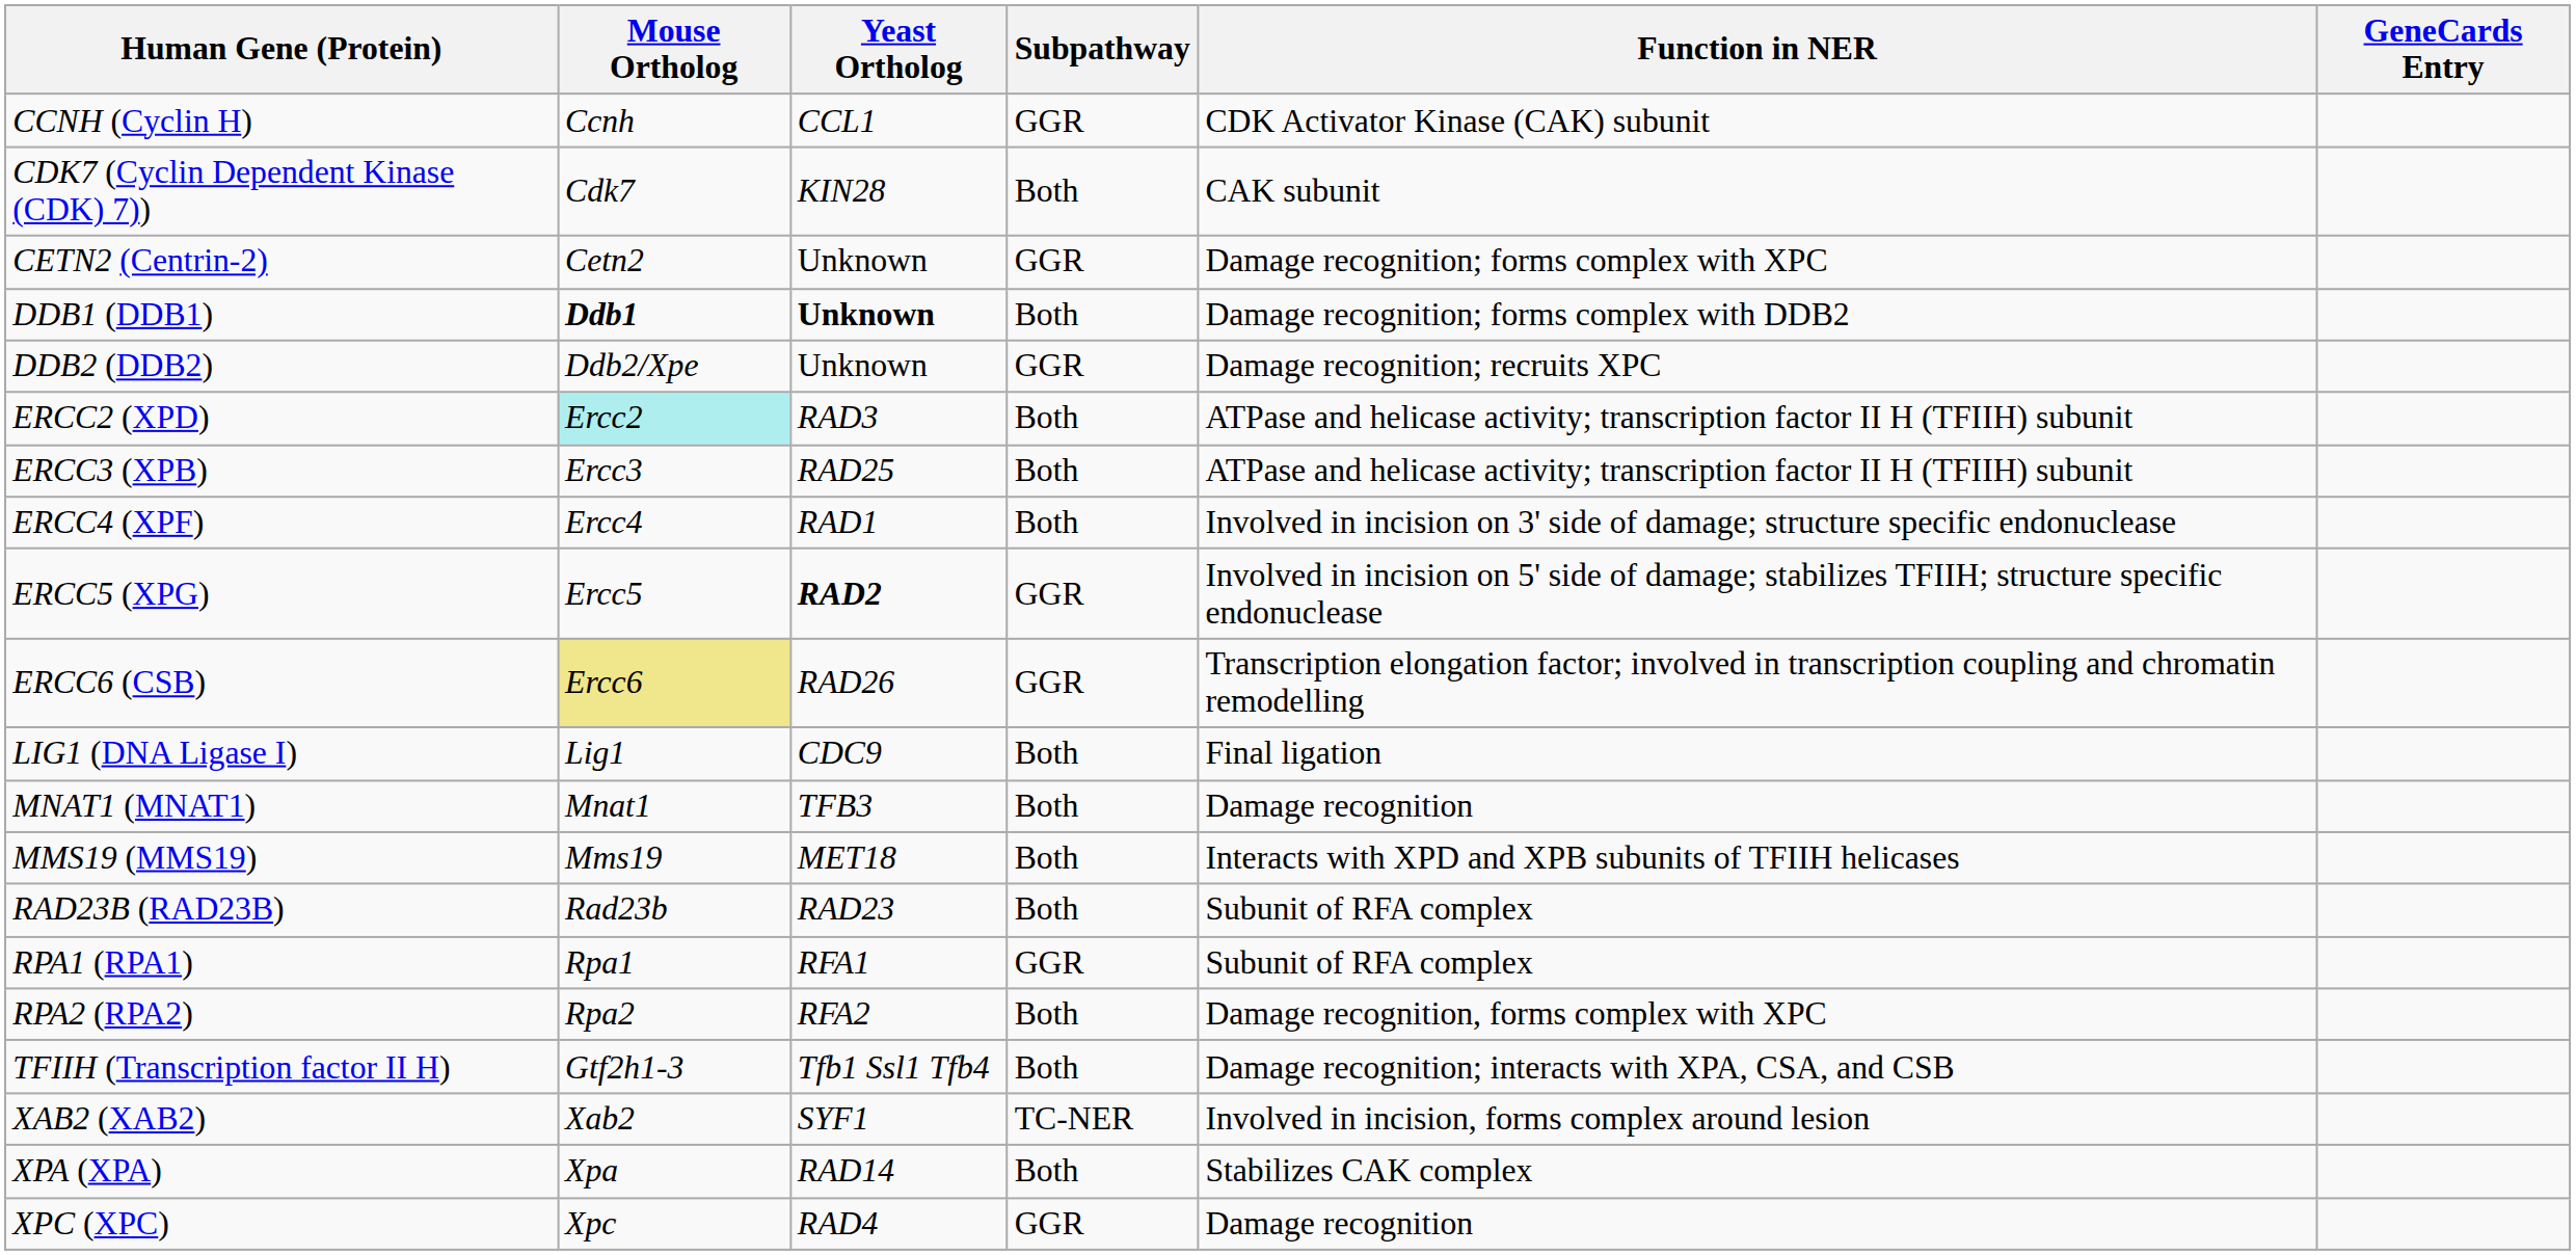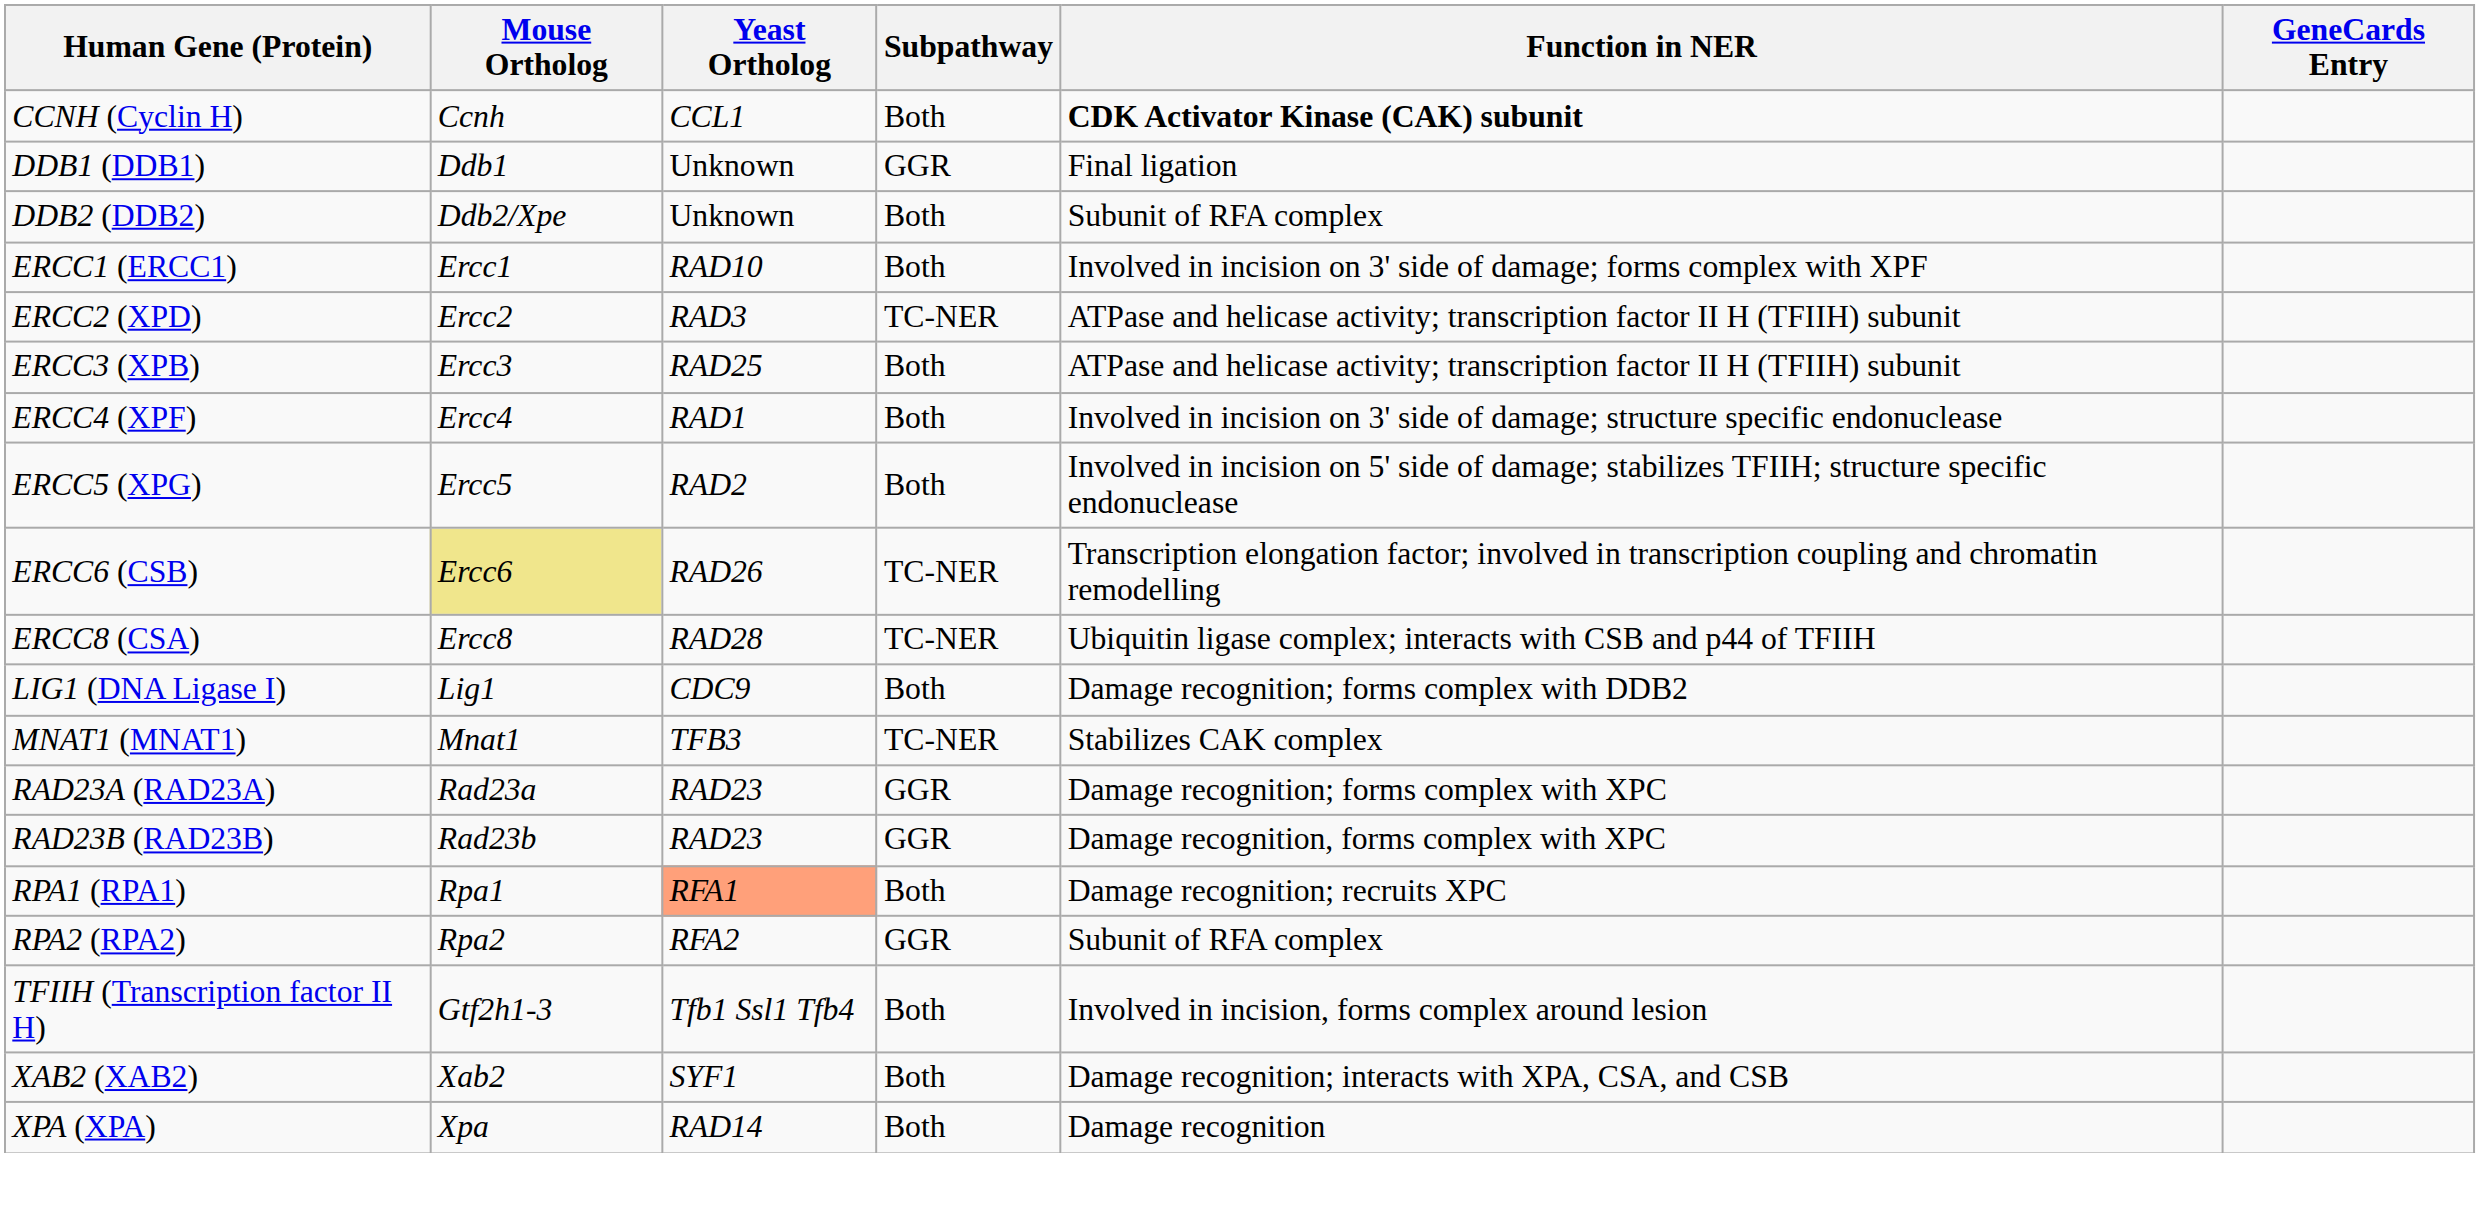 <table class="wikitable sortable">
 <tr>
 <th>Human Gene (Protein)</th>
 <th><a href='#'>Mouse</a> Ortholog</th>
 <th><a href='#'>Yeast</a> Ortholog</th>
 <th>Subpathway</th>
 <th>Function in NER</th>
 <th><a href='#'>GeneCards</a> Entry</th>
 </tr>
 <tr>
 <td><em>CCNH</em> (<a href='#'>Cyclin H</a>)</td>
 <td><em>Ccnh</em></td>
 <td><em>CCL1</em></td>
-<td>GGR</td>
-<td>CDK Activator Kinase (CAK) subunit</td>
-<td></td>
-</tr>
-<tr>
-<td><em>CDK7</em> (<a href='#'>Cyclin Dependent Kinase (CDK) 7)</a>)</td>
-<td><em>Cdk7</em></td>
-<td><em>KIN28</em></td>
 <td>Both</td>
-<td>CAK subunit</td>
-<td></td>
-</tr>
-<tr>
-<td><em>CETN2</em> <a href='#'>(Centrin-2)</a></td>
-<td><em>Cetn2</em></td>
-<td>Unknown</td>
-<td>GGR</td>
-<td>Damage recognition; forms complex with XPC</td>
+<td><strong>CDK Activator Kinase (CAK) subunit</strong></td>
 <td></td>
 </tr>
 <tr>
 <td><em>DDB1</em> (<a href='#'>DDB1</a>)</td>
-<td><strong><em>Ddb1</em></strong></td>
-<td><strong>Unknown</strong></td>
-<td>Both</td>
-<td>Damage recognition; forms complex with DDB2</td>
+<td><em>Ddb1</em></td>
+<td>Unknown</td>
+<td>GGR</td>
+<td>Final ligation</td>
 <td></td>
 </tr>
 <tr>
 <td><em>DDB2</em> (<a href='#'>DDB2</a>)</td>
 <td><em>Ddb2/Xpe</em></td>
 <td>Unknown</td>
-<td>GGR</td>
-<td>Damage recognition; recruits XPC</td>
+<td>Both</td>
+<td>Subunit of RFA complex</td>
+<td></td>
+</tr>
+<tr>
+<td><em>ERCC1</em> (<a href='#'>ERCC1</a>)</td>
+<td><em>Ercc1</em></td>
+<td><em>RAD10</em></td>
+<td>Both</td>
+<td>Involved in incision on 3' side of damage; forms complex with XPF</td>
 <td></td>
 </tr>
 <tr>
 <td><em>ERCC2</em> (<a href='#'>XPD</a>)</td>
-<td style="background: paleturquoise;"><em>Ercc2</em></td>
+<td><em>Ercc2</em></td>
 <td><em>RAD3</em></td>
-<td>Both</td>
+<td>TC-NER</td>
 <td>ATPase and helicase activity; transcription factor II H (TFIIH) subunit</td>
 <td></td>
 </tr>
 <tr>
 <td><em>ERCC3</em> (<a href='#'>XPB</a>)</td>
 <td><em>Ercc3</em></td>
 <td><em>RAD25</em></td>
 <td>Both</td>
 <td>ATPase and helicase activity; transcription factor II H (TFIIH) subunit</td>
 <td></td>
 </tr>
 <tr>
 <td><em>ERCC4</em> (<a href='#'>XPF</a>)</td>
 <td><em>Ercc4</em></td>
 <td><em>RAD1</em></td>
 <td>Both</td>
 <td>Involved in incision on 3' side of damage; structure specific endonuclease</td>
 <td></td>
 </tr>
 <tr>
 <td><em>ERCC5</em> (<a href='#'>XPG</a>)</td>
 <td><em>Ercc5</em></td>
-<td><strong><em>RAD2</em></strong></td>
-<td>GGR</td>
+<td><em>RAD2</em></td>
+<td>Both</td>
 <td>Involved in incision on 5' side of damage; stabilizes TFIIH; structure specific endonuclease</td>
 <td></td>
 </tr>
 <tr>
 <td><em>ERCC6</em> (<a href='#'>CSB</a>)</td>
 <td style="background: khaki;"><em>Ercc6</em></td>
 <td><em>RAD26</em></td>
-<td>GGR</td>
+<td>TC-NER</td>
 <td>Transcription elongation factor; involved in transcription coupling and chromatin remodelling</td>
+<td></td>
+</tr>
+<tr>
+<td><em>ERCC8</em> (<a href='#'>CSA</a>)</td>
+<td><em>Ercc8</em></td>
+<td><em>RAD28</em></td>
+<td>TC-NER</td>
+<td>Ubiquitin ligase complex; interacts with CSB and p44 of TFIIH</td>
 <td></td>
 </tr>
 <tr>
 <td><em>LIG1</em> (<a href='#'>DNA Ligase I</a>)</td>
 <td><em>Lig1</em></td>
 <td><em>CDC9</em></td>
 <td>Both</td>
-<td>Final ligation</td>
+<td>Damage recognition; forms complex with DDB2</td>
 <td></td>
 </tr>
 <tr>
 <td><em>MNAT1</em> (<a href='#'>MNAT1</a>)</td>
 <td><em>Mnat1</em></td>
 <td><em>TFB3</em></td>
-<td>Both</td>
-<td>Damage recognition</td>
+<td>TC-NER</td>
+<td>Stabilizes CAK complex</td>
 <td></td>
 </tr>
 <tr>
-<td><em>MMS19</em> (<a href='#'>MMS19</a>)</td>
-<td><em>Mms19</em></td>
-<td><em>MET18</em></td>
-<td>Both</td>
-<td>Interacts with XPD and XPB subunits of TFIIH helicases</td>
+<td><em>RAD23A</em> (<a href='#'>RAD23A</a>)</td>
+<td><em>Rad23a</em></td>
+<td><em>RAD23</em></td>
+<td>GGR</td>
+<td>Damage recognition; forms complex with XPC</td>
 <td></td>
 </tr>
 <tr>
 <td><em>RAD23B</em> (<a href='#'>RAD23B</a>)</td>
 <td><em>Rad23b</em></td>
 <td><em>RAD23</em></td>
-<td>Both</td>
-<td>Subunit of RFA complex</td>
+<td>GGR</td>
+<td>Damage recognition, forms complex with XPC</td>
 <td></td>
 </tr>
 <tr>
 <td><em>RPA1</em> (<a href='#'>RPA1</a>)</td>
 <td><em>Rpa1</em></td>
-<td><em>RFA1</em></td>
-<td>GGR</td>
-<td>Subunit of RFA complex</td>
+<td style="background: lightsalmon;"><em>RFA1</em></td>
+<td>Both</td>
+<td>Damage recognition; recruits XPC</td>
 <td></td>
 </tr>
 <tr>
 <td><em>RPA2</em> (<a href='#'>RPA2</a>)</td>
 <td><em>Rpa2</em></td>
 <td><em>RFA2</em></td>
-<td>Both</td>
-<td>Damage recognition, forms complex with XPC</td>
+<td>GGR</td>
+<td>Subunit of RFA complex</td>
 <td></td>
 </tr>
 <tr>
 <td><em>TFIIH</em> (<a href='#'>Transcription factor II H</a>)</td>
 <td><em>Gtf2h1</em>-<em>3</em></td>
 <td><em>Tfb1</em> <em>Ssl1</em> <em>Tfb4</em></td>
 <td>Both</td>
-<td>Damage recognition; interacts with XPA, CSA, and CSB</td>
+<td>Involved in incision, forms complex around lesion</td>
 <td>  </td>
 </tr>
 <tr>
 <td><em>XAB2</em> (<a href='#'>XAB2</a>)</td>
 <td><em>Xab2</em></td>
 <td><em>SYF1</em></td>
-<td>TC-NER</td>
-<td>Involved in incision, forms complex around lesion</td>
+<td>Both</td>
+<td>Damage recognition; interacts with XPA, CSA, and CSB</td>
 <td></td>
 </tr>
 <tr>
 <td><em>XPA</em> (<a href='#'>XPA</a>)</td>
 <td><em>Xpa</em></td>
 <td><em>RAD14</em></td>
 <td>Both</td>
-<td>Stabilizes CAK complex</td>
-<td></td>
-</tr>
-<tr>
-<td><em>XPC</em> (<a href='#'>XPC</a>)</td>
-<td><em>Xpc</em></td>
-<td><em>RAD4</em></td>
-<td>GGR</td>
 <td>Damage recognition</td>
 <td></td>
 </tr>
 </table>
